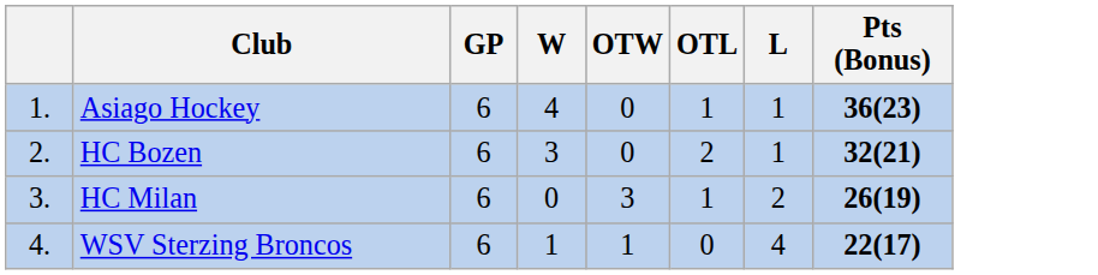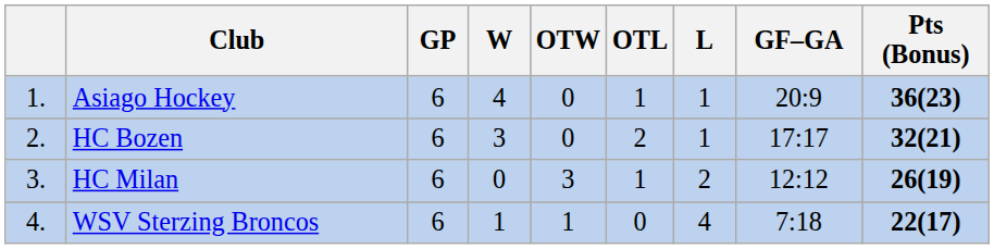 <table class="wikitable">
 <tr>
 <th width="30"></th>
 <th width="200">Club</th>
 <th width="30">GP</th>
 <th width="30">W</th>
 <th width="30">OTW</th>
 <th width="30">OTL</th>
 <th width="30">L</th>
+<th width="70">GF–GA</th>
 <th width="70">Pts (Bonus)</th>
 </tr>
 <tr bgcolor="#BCD2EE" align="center">
 <td>1.</td>
 <td align="left"><a href='#'>Asiago Hockey</a></td>
 <td>6</td>
 <td>4</td>
 <td>0</td>
 <td>1</td>
 <td>1</td>
+<td>20:9</td>
 <td><strong>36(23)</strong></td>
 </tr>
 <tr bgcolor="#BCD2EE" align="center">
 <td>2.</td>
 <td align="left"><a href='#'>HC Bozen</a></td>
 <td>6</td>
 <td>3</td>
 <td>0</td>
 <td>2</td>
 <td>1</td>
+<td>17:17</td>
 <td><strong>32(21)</strong></td>
 </tr>
 <tr bgcolor="#BCD2EE" align="center">
 <td>3.</td>
 <td align="left"><a href='#'>HC Milan</a></td>
 <td>6</td>
 <td>0</td>
 <td>3</td>
 <td>1</td>
 <td>2</td>
+<td>12:12</td>
 <td><strong>26(19)</strong></td>
 </tr>
 <tr bgcolor="#BCD2EE" align="center">
 <td>4.</td>
 <td align="left"><a href='#'>WSV Sterzing Broncos</a></td>
 <td>6</td>
 <td>1</td>
 <td>1</td>
 <td>0</td>
 <td>4</td>
+<td>7:18</td>
 <td><strong>22(17)</strong></td>
 </tr>
 </table>
